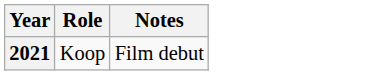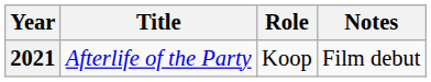 <table class="wikitable plainrowheaders sortable">
 <tr>
 <th scope="col">Year</th>
+<th scope="col">Title</th>
 <th scope="col">Role</th>
 <th scope="col" class="unsortable">Notes</th>
 </tr>
 <tr>
 <th scope="row">2021</th>
+<td><em><a href='#'>Afterlife of the Party</a></em></td>
 <td>Koop</td>
 <td>Film debut</td>
 </tr>
 </table>
